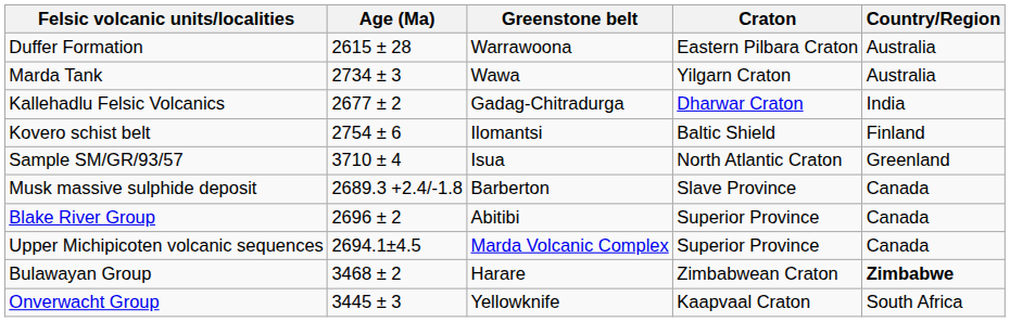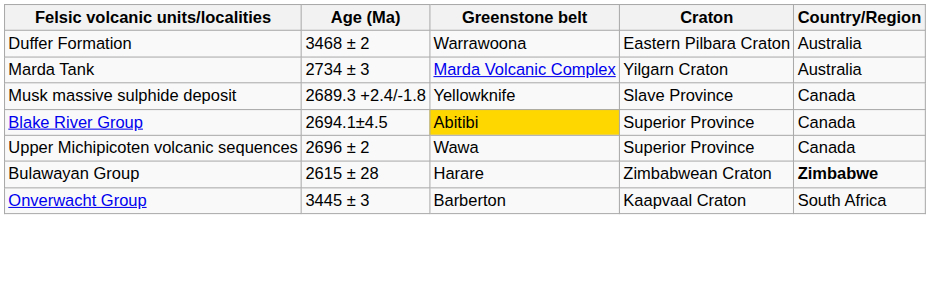 <table class="wikitable sortable">
 <tr>
 <th>Felsic volcanic units/localities</th>
 <th>Age (Ma)</th>
 <th>Greenstone belt</th>
 <th>Craton</th>
 <th>Country/Region</th>
 </tr>
 <tr>
 <td>Duffer Formation</td>
-<td>2615 ± 28</td>
+<td>3468 ± 2</td>
 <td>Warrawoona</td>
 <td>Eastern Pilbara Craton</td>
 <td>Australia</td>
 </tr>
 <tr>
 <td>Marda Tank</td>
 <td>2734 ± 3</td>
-<td>Wawa</td>
+<td><a href='#'>Marda Volcanic Complex</a></td>
 <td>Yilgarn Craton</td>
 <td>Australia</td>
 </tr>
 <tr>
-<td>Kallehadlu Felsic Volcanics</td>
-<td>2677 ± 2</td>
-<td>Gadag-Chitradurga</td>
-<td><a href='#'>Dharwar Craton</a></td>
-<td>India</td>
-</tr>
-<tr>
-<td>Kovero schist belt</td>
-<td>2754 ± 6</td>
-<td>Ilomantsi</td>
-<td>Baltic Shield</td>
-<td>Finland</td>
-</tr>
-<tr>
-<td>Sample SM/GR/93/57</td>
-<td>3710 ± 4</td>
-<td>Isua</td>
-<td>North Atlantic Craton</td>
-<td>Greenland</td>
-</tr>
-<tr>
 <td>Musk massive sulphide deposit</td>
 <td>2689.3 +2.4/-1.8</td>
-<td>Barberton</td>
+<td>Yellowknife</td>
 <td>Slave Province</td>
 <td>Canada</td>
 </tr>
 <tr>
 <td><a href='#'>Blake River Group</a></td>
-<td>2696 ± 2</td>
-<td>Abitibi</td>
+<td>2694.1±4.5</td>
+<td style="background: gold;">Abitibi</td>
 <td>Superior Province</td>
 <td>Canada</td>
 </tr>
 <tr>
 <td>Upper Michipicoten volcanic sequences</td>
-<td>2694.1±4.5</td>
-<td><a href='#'>Marda Volcanic Complex</a></td>
+<td>2696 ± 2</td>
+<td>Wawa</td>
 <td>Superior Province</td>
 <td>Canada</td>
 </tr>
 <tr>
 <td>Bulawayan Group</td>
-<td>3468 ± 2</td>
+<td>2615 ± 28</td>
 <td>Harare</td>
 <td>Zimbabwean Craton</td>
 <td><strong>Zimbabwe</strong></td>
 </tr>
 <tr>
 <td><a href='#'>Onverwacht Group</a></td>
 <td>3445 ± 3</td>
-<td>Yellowknife</td>
+<td>Barberton</td>
 <td>Kaapvaal Craton</td>
 <td>South Africa</td>
 </tr>
 </table>
